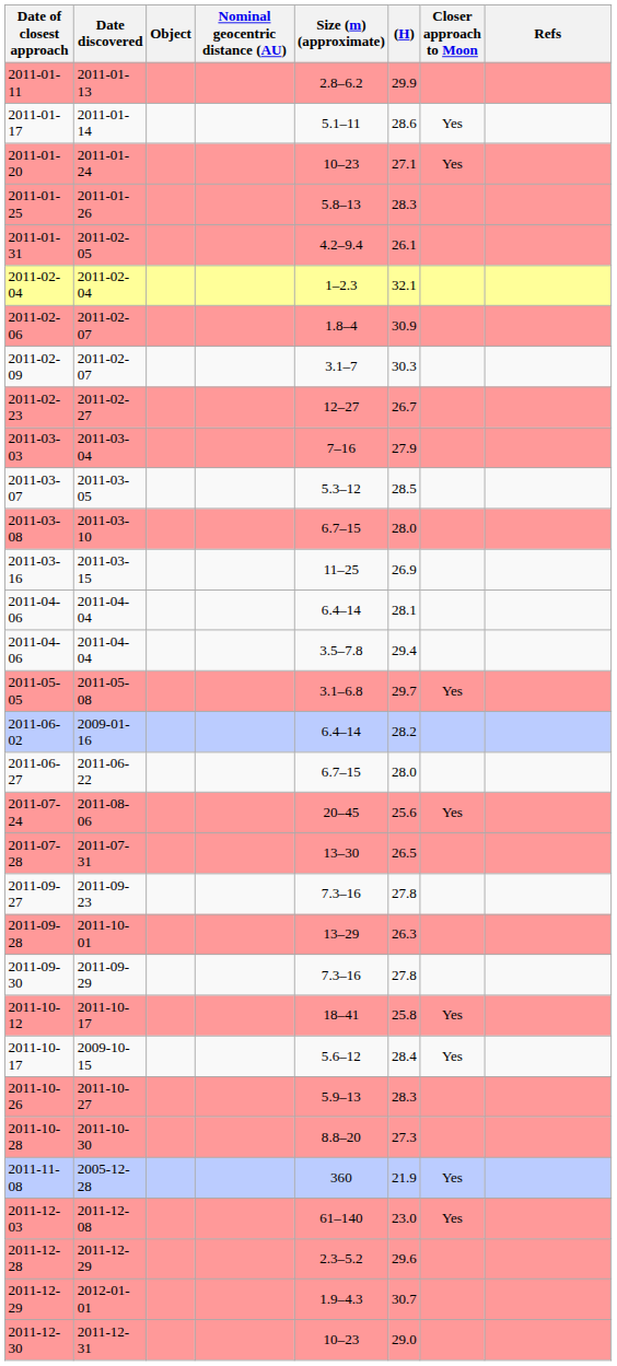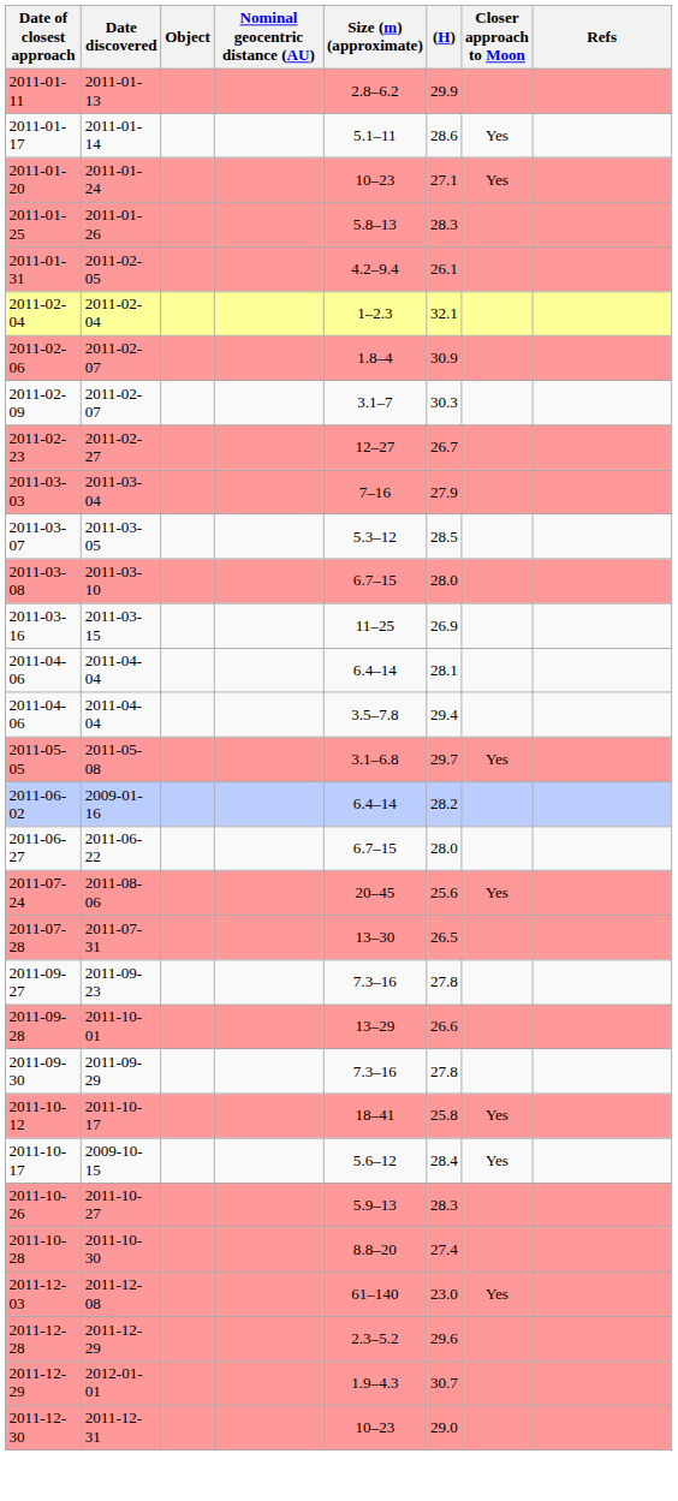 <table class="wikitable sortable" style="font-size: 0.9em;">
 <tr>
 <th>Date of<br>closest<br>approach</th>
 <th>Date<br>discovered</th>
 <th>Object</th>
 <th><a href='#'>Nominal</a> geocentric<br>distance (<a href='#'>AU</a>)</th>
 <th>Size (<a href='#'>m</a>)<br>(approximate)<br></th>
 <th>(<a href='#'>H</a>)</th>
 <th>Closer<br>approach<br>to <a href='#'>Moon</a></th>
 <th width=120>Refs</th>
 </tr>
 <tr bgcolor="#ff9999">
 <td>2011-01-11</td>
 <td>2011-01-13</td>
 <td></td>
 <td></td>
 <td align="center">2.8–6.2</td>
 <td align="center">29.9</td>
 <td></td>
 <td></td>
 </tr>
 <tr>
 <td>2011-01-17</td>
 <td>2011-01-14</td>
 <td></td>
 <td></td>
 <td align="center">5.1–11</td>
 <td align="center">28.6</td>
 <td align="center">Yes</td>
 <td></td>
 </tr>
 <tr bgcolor="#ff9999">
 <td>2011-01-20</td>
 <td>2011-01-24</td>
 <td></td>
 <td></td>
 <td align="center">10–23</td>
 <td align="center">27.1</td>
 <td align="center">Yes</td>
 <td></td>
 </tr>
 <tr bgcolor="#ff9999">
 <td>2011-01-25</td>
 <td>2011-01-26</td>
 <td></td>
 <td></td>
 <td align="center">5.8–13</td>
 <td align="center">28.3</td>
 <td></td>
 <td></td>
 </tr>
 <tr bgcolor="#ff9999">
 <td>2011-01-31</td>
 <td>2011-02-05</td>
 <td></td>
 <td></td>
 <td align="center">4.2–9.4</td>
 <td align="center">26.1</td>
 <td></td>
 <td></td>
 </tr>
 <tr bgcolor="#ffff99">
 <td>2011-02-04</td>
 <td>2011-02-04</td>
 <td></td>
 <td></td>
 <td align="center">1–2.3</td>
 <td align="center">32.1</td>
 <td></td>
 <td></td>
 </tr>
 <tr bgcolor="#ff9999">
 <td>2011-02-06</td>
 <td>2011-02-07</td>
 <td></td>
 <td></td>
 <td align="center">1.8–4</td>
 <td align="center">30.9</td>
 <td></td>
 <td></td>
 </tr>
 <tr>
 <td>2011-02-09</td>
 <td>2011-02-07</td>
 <td></td>
 <td></td>
 <td align="center">3.1–7</td>
 <td align="center">30.3</td>
 <td></td>
 <td></td>
 </tr>
 <tr bgcolor="#ff9999">
 <td>2011-02-23</td>
 <td>2011-02-27</td>
 <td></td>
 <td></td>
 <td align="center">12–27</td>
 <td align="center">26.7</td>
 <td></td>
 <td></td>
 </tr>
 <tr bgcolor="#ff9999">
 <td>2011-03-03</td>
 <td>2011-03-04</td>
 <td></td>
 <td></td>
 <td align="center">7–16</td>
 <td align="center">27.9</td>
 <td></td>
 <td></td>
 </tr>
 <tr>
 <td>2011-03-07</td>
 <td>2011-03-05</td>
 <td></td>
 <td></td>
 <td align="center">5.3–12</td>
 <td align="center">28.5</td>
 <td></td>
 <td></td>
 </tr>
 <tr bgcolor="#ff9999">
 <td>2011-03-08</td>
 <td>2011-03-10</td>
 <td></td>
 <td></td>
 <td align="center">6.7–15</td>
 <td align="center">28.0</td>
 <td></td>
 <td></td>
 </tr>
 <tr>
 <td>2011-03-16</td>
 <td>2011-03-15</td>
 <td></td>
 <td></td>
 <td align="center">11–25</td>
 <td align="center">26.9</td>
 <td></td>
 <td></td>
 </tr>
 <tr>
 <td>2011-04-06</td>
 <td>2011-04-04</td>
 <td></td>
 <td></td>
 <td align="center">6.4–14</td>
 <td align="center">28.1</td>
 <td></td>
 <td></td>
 </tr>
 <tr>
 <td>2011-04-06</td>
 <td>2011-04-04</td>
 <td></td>
 <td></td>
 <td align="center">3.5–7.8</td>
 <td align="center">29.4</td>
 <td></td>
 <td></td>
 </tr>
 <tr bgcolor="#ff9999">
 <td>2011-05-05</td>
 <td>2011-05-08</td>
 <td></td>
 <td></td>
 <td align="center">3.1–6.8</td>
 <td align="center">29.7</td>
 <td align="center">Yes</td>
 <td></td>
 </tr>
 <tr bgcolor="#bbccff">
 <td>2011-06-02</td>
 <td>2009-01-16</td>
 <td></td>
 <td></td>
 <td align="center">6.4–14</td>
 <td align="center">28.2</td>
 <td></td>
 <td></td>
 </tr>
 <tr>
 <td>2011-06-27</td>
 <td>2011-06-22</td>
 <td></td>
 <td></td>
 <td align="center">6.7–15</td>
 <td align="center">28.0</td>
 <td></td>
 <td></td>
 </tr>
 <tr bgcolor="#ff9999">
 <td>2011-07-24</td>
 <td>2011-08-06</td>
 <td></td>
 <td></td>
 <td align="center">20–45</td>
 <td align="center">25.6</td>
 <td align="center">Yes</td>
 <td></td>
 </tr>
 <tr bgcolor="#ff9999">
 <td>2011-07-28</td>
 <td>2011-07-31</td>
 <td></td>
 <td></td>
 <td align="center">13–30</td>
 <td align="center">26.5</td>
 <td></td>
 <td></td>
 </tr>
 <tr>
 <td>2011-09-27</td>
 <td>2011-09-23</td>
 <td></td>
 <td></td>
 <td align="center">7.3–16</td>
 <td align="center">27.8</td>
 <td></td>
 <td></td>
 </tr>
 <tr bgcolor="#ff9999">
 <td>2011-09-28</td>
 <td>2011-10-01</td>
 <td></td>
 <td></td>
 <td align="center">13–29</td>
-<td align="center">26.3</td>
+<td align="center">26.6</td>
 <td></td>
 <td></td>
 </tr>
 <tr>
 <td>2011-09-30</td>
 <td>2011-09-29</td>
 <td></td>
 <td></td>
 <td align="center">7.3–16</td>
 <td align="center">27.8</td>
 <td></td>
 <td></td>
 </tr>
 <tr bgcolor="#ff9999">
 <td>2011-10-12</td>
 <td>2011-10-17</td>
 <td></td>
 <td></td>
 <td align="center">18–41</td>
 <td align="center">25.8</td>
 <td align="center">Yes</td>
 <td></td>
 </tr>
 <tr>
 <td>2011-10-17</td>
 <td>2009-10-15</td>
 <td></td>
 <td></td>
 <td align=center>5.6–12</td>
 <td align=center>28.4</td>
 <td align=center>Yes</td>
 <td></td>
 </tr>
 <tr bgcolor="#ff9999">
 <td>2011-10-26</td>
 <td>2011-10-27</td>
 <td></td>
 <td></td>
 <td align="center">5.9–13</td>
 <td align="center">28.3</td>
 <td></td>
 <td></td>
 </tr>
 <tr bgcolor="#ff9999">
 <td>2011-10-28</td>
 <td>2011-10-30</td>
 <td></td>
 <td></td>
 <td align="center">8.8–20</td>
-<td align="center">27.3</td>
+<td align="center">27.4</td>
 <td></td>
-<td></td>
-</tr>
-<tr bgcolor="#bbccff">
-<td>2011-11-08</td>
-<td>2005-12-28</td>
-<td></td>
-<td></td>
-<td align="center">360</td>
-<td align="center">21.9</td>
-<td align="center">Yes</td>
 <td></td>
 </tr>
 <tr bgcolor="#ff9999">
 <td>2011-12-03</td>
 <td>2011-12-08</td>
 <td></td>
 <td></td>
 <td align="center">61–140</td>
 <td align="center">23.0</td>
 <td align="center">Yes</td>
 <td></td>
 </tr>
 <tr bgcolor="#ff9999">
 <td>2011-12-28</td>
 <td>2011-12-29</td>
 <td></td>
 <td></td>
 <td align="center">2.3–5.2</td>
 <td align="center">29.6</td>
 <td></td>
 <td></td>
 </tr>
 <tr bgcolor="#ff9999">
 <td>2011-12-29</td>
 <td>2012-01-01</td>
 <td></td>
 <td></td>
 <td align="center">1.9–4.3</td>
 <td align="center">30.7</td>
 <td></td>
 <td></td>
 </tr>
 <tr bgcolor="#ff9999">
 <td>2011-12-30</td>
 <td>2011-12-31</td>
 <td></td>
 <td></td>
 <td align="center">10–23</td>
 <td align="center">29.0</td>
 <td></td>
 <td></td>
 </tr>
 </table>
